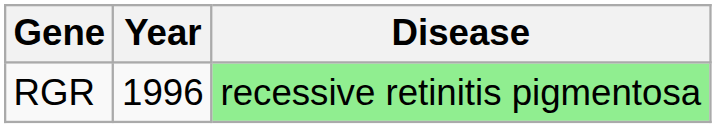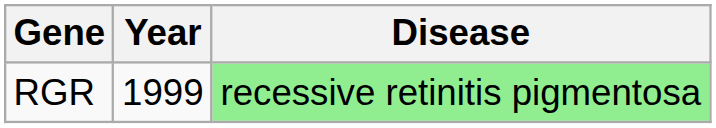 <table class="wikitable">
 <tr>
 <th>Gene</th>
 <th>Year</th>
 <th>Disease</th>
 </tr>
 <tr>
 <td>RGR</td>
-<td>1996</td>
+<td>1999</td>
 <td style="background: lightgreen;">recessive retinitis pigmentosa</td>
 </tr>
 </table>
